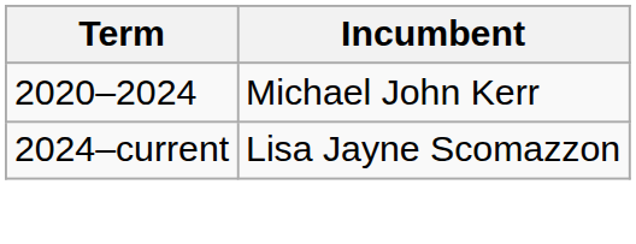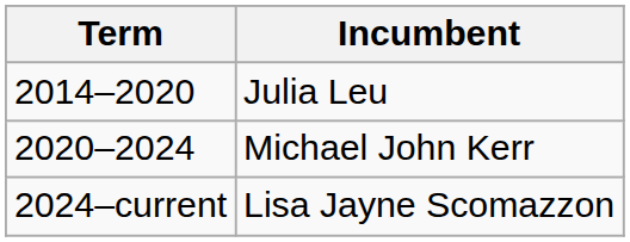 <table class="wikitable mw-collapsible mw-collapsed">
 <tr>
 <th>Term</th>
 <th>Incumbent</th>
+</tr>
+<tr>
+<td>2014–2020</td>
+<td>Julia Leu</td>
 </tr>
 <tr>
 <td>2020–2024</td>
 <td>Michael John Kerr</td>
 </tr>
 <tr>
 <td>2024–current</td>
 <td>Lisa Jayne Scomazzon</td>
 </tr>
 </table>
